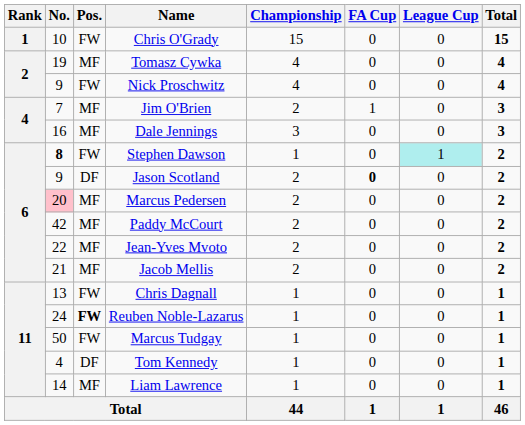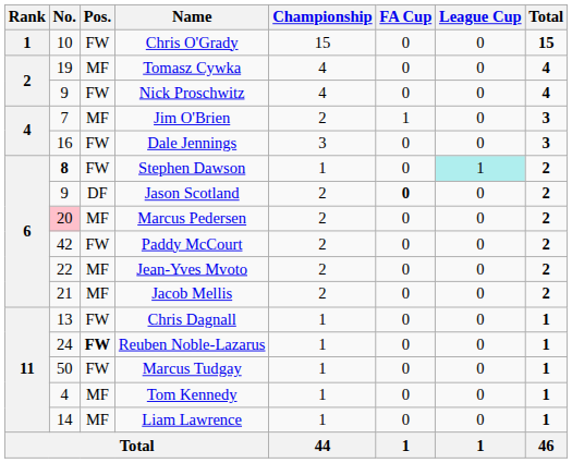 <table class="wikitable" style="text-align: center;">
 <tr>
 <th>Rank</th>
 <th>No.</th>
 <th>Pos.</th>
 <th>Name</th>
 <th><a href='#'>Championship</a></th>
 <th><a href='#'>FA Cup</a></th>
 <th><a href='#'>League Cup</a></th>
 <th>Total</th>
 </tr>
 <tr>
 <th rowspan="1">1</th>
 <td>10</td>
 <td>FW</td>
 <td><a href='#'>Chris O'Grady</a></td>
 <td>15</td>
 <td>0</td>
 <td>0</td>
 <td><strong>15</strong></td>
 </tr>
 <tr>
 <th rowspan="2">2</th>
 <td>19</td>
 <td>MF</td>
 <td><a href='#'>Tomasz Cywka</a></td>
 <td>4</td>
 <td>0</td>
 <td>0</td>
 <td><strong>4</strong></td>
 </tr>
 <tr>
 <td>9</td>
 <td>FW</td>
 <td><a href='#'>Nick Proschwitz</a></td>
 <td>4</td>
 <td>0</td>
 <td>0</td>
 <td><strong>4</strong></td>
 </tr>
 <tr>
 <th rowspan="2">4</th>
 <td>7</td>
 <td>MF</td>
 <td><a href='#'>Jim O'Brien</a></td>
 <td>2</td>
 <td>1</td>
 <td>0</td>
 <td><strong>3</strong></td>
 </tr>
 <tr>
 <td>16</td>
-<td>MF</td>
+<td>FW</td>
 <td><a href='#'>Dale Jennings</a></td>
 <td>3</td>
 <td>0</td>
 <td>0</td>
 <td><strong>3</strong></td>
 </tr>
 <tr>
 <th rowspan="6">6</th>
 <td><strong>8</strong></td>
 <td>FW</td>
 <td><a href='#'>Stephen Dawson</a></td>
 <td>1</td>
 <td>0</td>
 <td style="background: paleturquoise;">1</td>
 <td><strong>2</strong></td>
 </tr>
 <tr>
 <td>9</td>
 <td>DF</td>
 <td><a href='#'>Jason Scotland</a></td>
 <td>2</td>
 <td><strong>0</strong></td>
 <td>0</td>
 <td><strong>2</strong></td>
 </tr>
 <tr>
 <td style="background: pink;">20</td>
 <td>MF</td>
 <td><a href='#'>Marcus Pedersen</a></td>
 <td>2</td>
 <td>0</td>
 <td>0</td>
 <td><strong>2</strong></td>
 </tr>
 <tr>
 <td>42</td>
-<td>MF</td>
+<td>FW</td>
 <td><a href='#'>Paddy McCourt</a></td>
 <td>2</td>
 <td>0</td>
 <td>0</td>
 <td><strong>2</strong></td>
 </tr>
 <tr>
 <td>22</td>
 <td>MF</td>
 <td><a href='#'>Jean-Yves Mvoto</a></td>
 <td>2</td>
 <td>0</td>
 <td>0</td>
 <td><strong>2</strong></td>
 </tr>
 <tr>
 <td>21</td>
 <td>MF</td>
 <td><a href='#'>Jacob Mellis</a></td>
 <td>2</td>
 <td>0</td>
 <td>0</td>
 <td><strong>2</strong></td>
 </tr>
 <tr>
 <th rowspan="5">11</th>
 <td>13</td>
 <td>FW</td>
 <td><a href='#'>Chris Dagnall</a></td>
 <td>1</td>
 <td>0</td>
 <td>0</td>
 <td><strong>1</strong></td>
 </tr>
 <tr>
 <td>24</td>
 <td><strong>FW</strong></td>
 <td><a href='#'>Reuben Noble-Lazarus</a></td>
 <td>1</td>
 <td>0</td>
 <td>0</td>
 <td><strong>1</strong></td>
 </tr>
 <tr>
 <td>50</td>
 <td>FW</td>
 <td><a href='#'>Marcus Tudgay</a></td>
 <td>1</td>
 <td>0</td>
 <td>0</td>
 <td><strong>1</strong></td>
 </tr>
 <tr>
 <td>4</td>
-<td>DF</td>
+<td>MF</td>
 <td><a href='#'>Tom Kennedy</a></td>
 <td>1</td>
 <td>0</td>
 <td>0</td>
 <td><strong>1</strong></td>
 </tr>
 <tr>
 <td>14</td>
 <td>MF</td>
 <td><a href='#'>Liam Lawrence</a></td>
 <td>1</td>
 <td>0</td>
 <td>0</td>
 <td><strong>1</strong></td>
 </tr>
 <tr>
 <th colspan=4>Total</th>
 <th>44</th>
 <th>1</th>
 <th>1</th>
 <th>46</th>
 </tr>
 </table>
